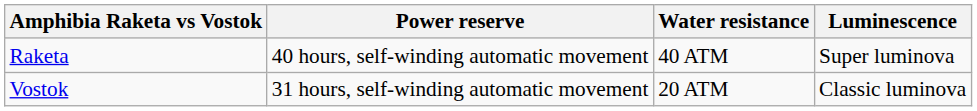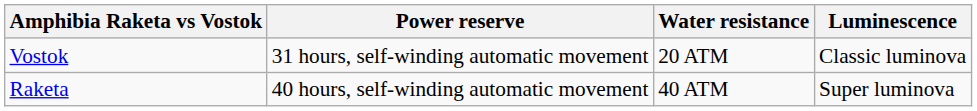 <table class="wikitable">
 <tr>
 <th scope="col">Amphibia Raketa vs Vostok</th>
 <th scope="col">Power reserve</th>
 <th scope="col">Water resistance</th>
 <th scope="col">Luminescence</th>
 </tr>
 <tr>
+<td><a href='#'>Vostok</a></td>
+<td>31 hours, self-winding automatic movement</td>
+<td>20 ATM</td>
+<td>Classic luminova</td>
+</tr>
+<tr>
 <td><a href='#'>Raketa</a></td>
 <td>40 hours, self-winding automatic movement</td>
 <td>40 ATM</td>
 <td>Super luminova</td>
 </tr>
-<tr>
-<td><a href='#'>Vostok</a></td>
-<td>31 hours, self-winding automatic movement</td>
-<td>20 ATM</td>
-<td>Classic luminova</td>
-</tr>
 </table>
